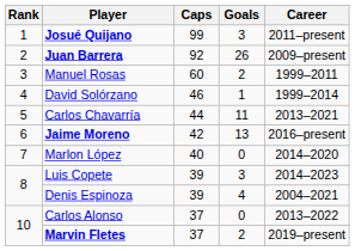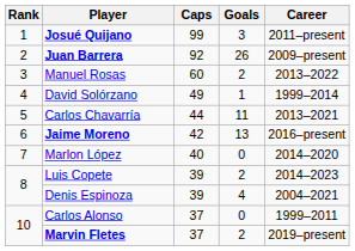 <table class="wikitable sortable" style="text-align: center;">
 <tr>
 <th width=30px>Rank</th>
 <th width=160px>Player</th>
 <th width=50px>Caps</th>
 <th width=50px>Goals</th>
 <th width=100px>Career</th>
 </tr>
 <tr>
 <td>1</td>
 <td align=left><strong><a href='#'>Josué Quijano</a></strong></td>
 <td>99</td>
 <td>3</td>
 <td>2011–present</td>
 </tr>
 <tr>
 <td>2</td>
 <td align=left><strong><a href='#'>Juan Barrera</a></strong></td>
 <td>92</td>
 <td>26</td>
 <td>2009–present</td>
 </tr>
 <tr>
 <td>3</td>
 <td align=left><a href='#'>Manuel Rosas</a></td>
 <td>60</td>
 <td>2</td>
-<td>1999–2011</td>
+<td>2013–2022</td>
 </tr>
 <tr>
 <td>4</td>
 <td align=left><a href='#'>David Solórzano</a></td>
-<td>46</td>
+<td>49</td>
 <td>1</td>
 <td>1999–2014</td>
 </tr>
 <tr>
 <td>5</td>
 <td align=left><a href='#'>Carlos Chavarría</a></td>
 <td>44</td>
 <td>11</td>
 <td>2013–2021</td>
 </tr>
 <tr>
 <td>6</td>
 <td align=left><strong><a href='#'>Jaime Moreno</a></strong></td>
 <td>42</td>
 <td>13</td>
 <td>2016–present</td>
 </tr>
 <tr>
 <td>7</td>
 <td align=left><a href='#'>Marlon López</a></td>
 <td>40</td>
 <td>0</td>
 <td>2014–2020</td>
 </tr>
 <tr>
 <td rowspan=2>8</td>
 <td align=left><a href='#'>Luis Copete</a></td>
 <td>39</td>
-<td>3</td>
+<td>2</td>
 <td>2014–2023</td>
 </tr>
 <tr>
 <td align=left><a href='#'>Denis Espinoza</a></td>
 <td>39</td>
 <td>4</td>
 <td>2004–2021</td>
 </tr>
 <tr>
 <td rowspan=2>10</td>
 <td align=left><a href='#'>Carlos Alonso</a></td>
 <td>37</td>
 <td>0</td>
-<td>2013–2022</td>
+<td>1999–2011</td>
 </tr>
 <tr>
 <td align=left><strong><a href='#'>Marvin Fletes</a></strong></td>
 <td>37</td>
 <td>2</td>
 <td>2019–present</td>
 </tr>
 </table>
